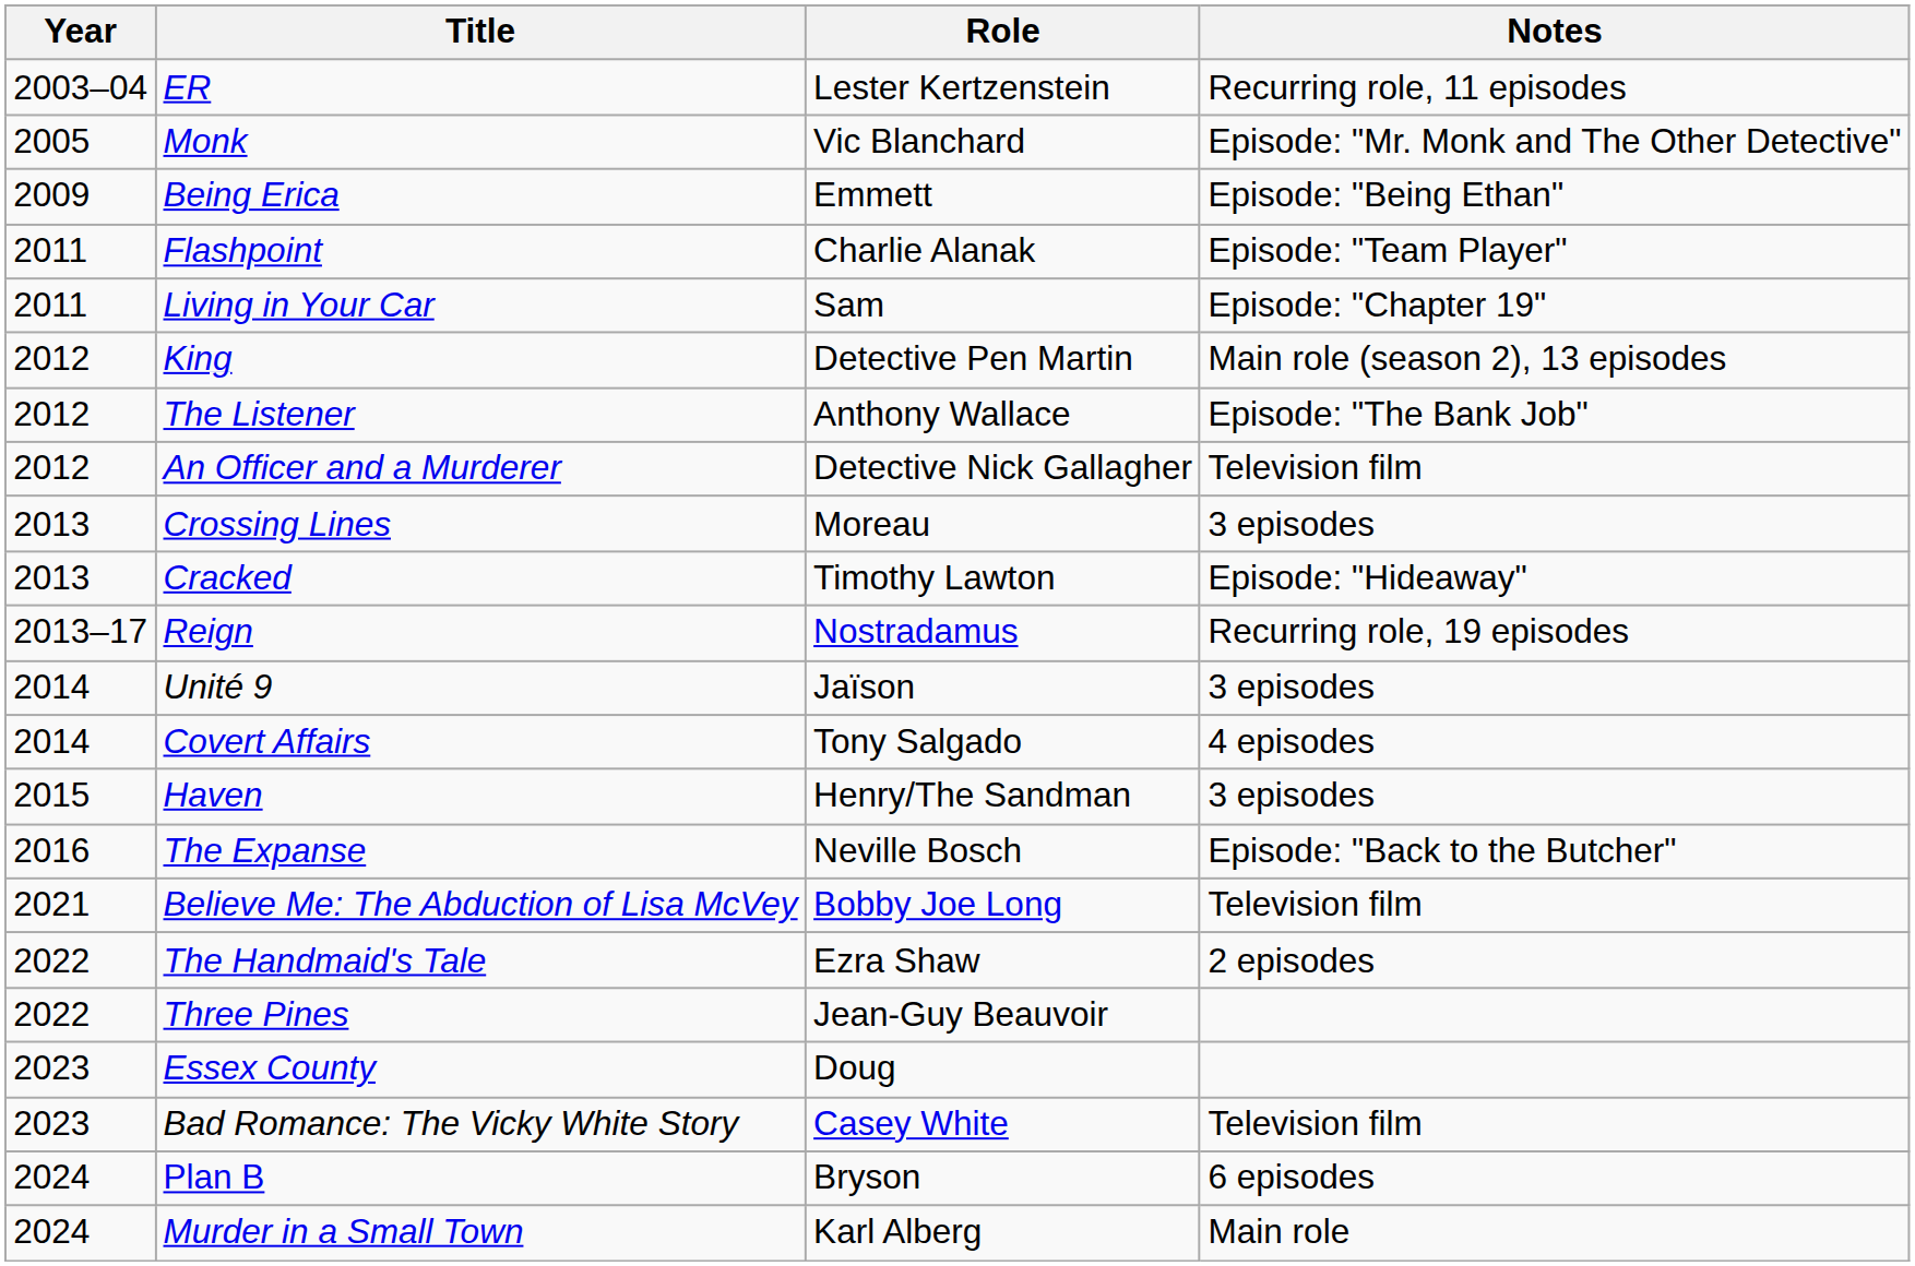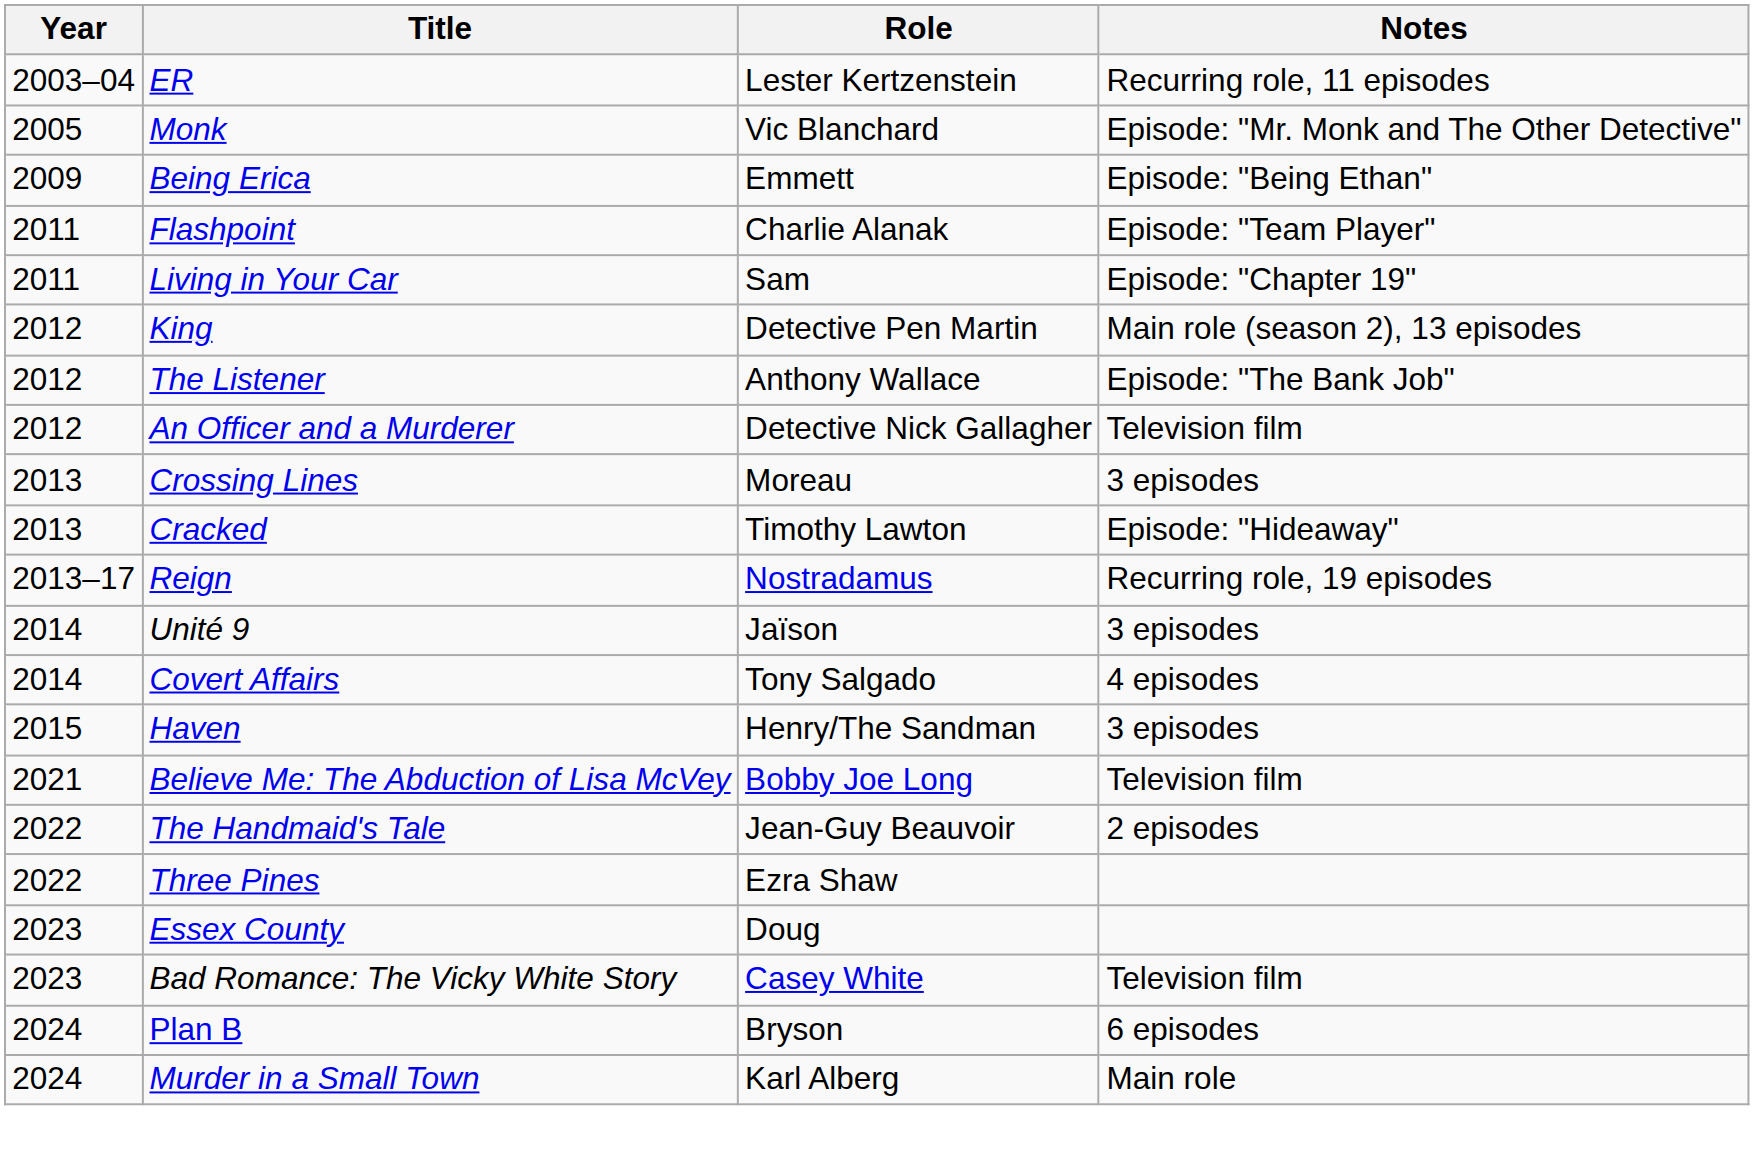 <table class="wikitable sortable">
 <tr>
 <th>Year</th>
 <th>Title</th>
 <th>Role</th>
 <th class="unsortable">Notes</th>
 </tr>
 <tr>
 <td>2003–04</td>
 <td><em><a href='#'>ER</a></em></td>
 <td>Lester Kertzenstein</td>
 <td>Recurring role, 11 episodes</td>
 </tr>
 <tr>
 <td>2005</td>
 <td><em><a href='#'>Monk</a></em></td>
 <td>Vic Blanchard</td>
 <td>Episode: "Mr. Monk and The Other Detective"</td>
 </tr>
 <tr>
 <td>2009</td>
 <td><em><a href='#'>Being Erica</a></em></td>
 <td>Emmett</td>
 <td>Episode: "Being Ethan"</td>
 </tr>
 <tr>
 <td>2011</td>
 <td><em><a href='#'>Flashpoint</a></em></td>
 <td>Charlie Alanak</td>
 <td>Episode: "Team Player"</td>
 </tr>
 <tr>
 <td>2011</td>
 <td><em><a href='#'>Living in Your Car</a></em></td>
 <td>Sam</td>
 <td>Episode: "Chapter 19"</td>
 </tr>
 <tr>
 <td>2012</td>
 <td><em><a href='#'>King</a></em></td>
 <td>Detective Pen Martin</td>
 <td>Main role (season 2), 13 episodes</td>
 </tr>
 <tr>
 <td>2012</td>
 <td data-sort-value="Listener, The"><em><a href='#'>The Listener</a></em></td>
 <td>Anthony Wallace</td>
 <td>Episode: "The Bank Job"</td>
 </tr>
 <tr>
 <td>2012</td>
 <td><em><a href='#'>An Officer and a Murderer</a></em></td>
 <td>Detective Nick Gallagher</td>
 <td>Television film</td>
 </tr>
 <tr>
 <td>2013</td>
 <td><em><a href='#'>Crossing Lines</a></em></td>
 <td>Moreau</td>
 <td>3 episodes</td>
 </tr>
 <tr>
 <td>2013</td>
 <td><em><a href='#'>Cracked</a></em></td>
 <td>Timothy Lawton</td>
 <td>Episode: "Hideaway"</td>
 </tr>
 <tr>
 <td>2013–17</td>
 <td><em><a href='#'>Reign</a></em></td>
 <td><a href='#'>Nostradamus</a></td>
 <td>Recurring role, 19 episodes</td>
 </tr>
 <tr>
 <td>2014</td>
 <td><em>Unité 9</em></td>
 <td>Jaïson</td>
 <td>3 episodes</td>
 </tr>
 <tr>
 <td>2014</td>
 <td><em><a href='#'>Covert Affairs</a></em></td>
 <td>Tony Salgado</td>
 <td>4 episodes</td>
 </tr>
 <tr>
 <td>2015</td>
 <td><em><a href='#'>Haven</a></em></td>
 <td>Henry/The Sandman</td>
 <td>3 episodes</td>
 </tr>
 <tr>
-<td>2016</td>
-<td data-sort-value="Expanse, The"><em><a href='#'>The Expanse</a></em></td>
-<td>Neville Bosch</td>
-<td>Episode: "Back to the Butcher"</td>
-</tr>
-<tr>
 <td>2021</td>
 <td><em><a href='#'>Believe Me: The Abduction of Lisa McVey</a></em></td>
 <td><a href='#'>Bobby Joe Long</a></td>
 <td>Television film</td>
 </tr>
 <tr>
 <td>2022</td>
 <td data-sort-value="Handmaid's Tale, The"><em><a href='#'>The Handmaid's Tale</a></em></td>
-<td>Ezra Shaw</td>
+<td>Jean-Guy Beauvoir</td>
 <td>2 episodes</td>
 </tr>
 <tr>
 <td>2022</td>
 <td><em><a href='#'>Three Pines</a></em></td>
-<td>Jean-Guy Beauvoir</td>
+<td>Ezra Shaw</td>
 <td></td>
 </tr>
 <tr>
 <td>2023</td>
 <td><em><a href='#'>Essex County</a></em></td>
 <td>Doug</td>
 <td></td>
 </tr>
 <tr>
 <td>2023</td>
 <td><em>Bad Romance: The Vicky White Story</em></td>
 <td><a href='#'>Casey White</a></td>
 <td>Television film</td>
 </tr>
 <tr>
 <td>2024</td>
 <td><a href='#'>Plan B</a></td>
 <td>Bryson</td>
 <td>6 episodes</td>
 </tr>
 <tr>
 <td>2024</td>
 <td><em><a href='#'>Murder in a Small Town</a></em></td>
 <td>Karl Alberg</td>
 <td>Main role</td>
 </tr>
 </table>
